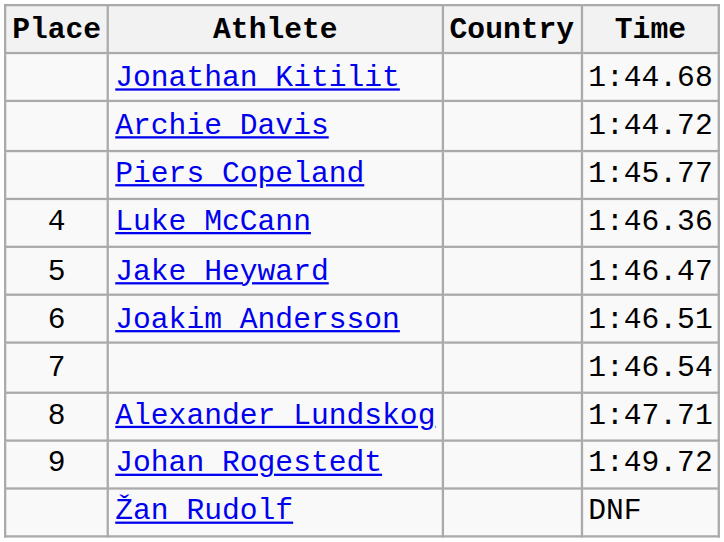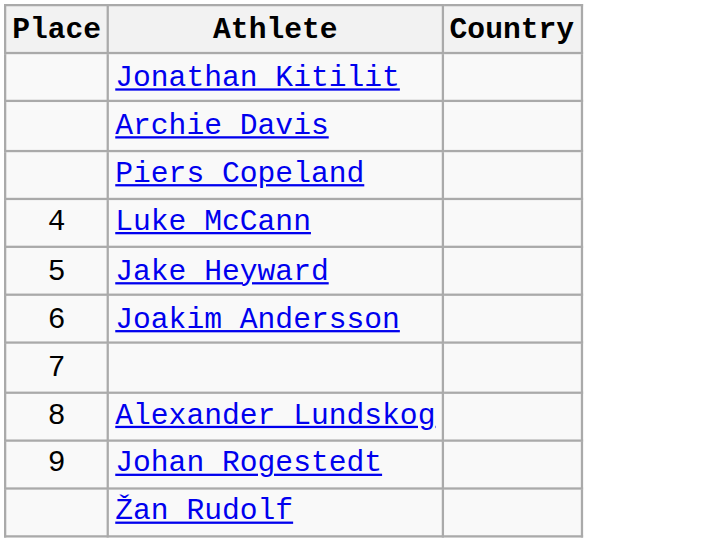 <table class="wikitable">
 <tr>
 <th>Place</th>
 <th>Athlete</th>
 <th>Country</th>
-<th>Time</th>
 </tr>
 <tr>
 <td align=center></td>
 <td><a href='#'>Jonathan Kitilit</a></td>
 <td></td>
-<td>1:44.68</td>
 </tr>
 <tr>
 <td align=center></td>
 <td><a href='#'>Archie Davis</a></td>
 <td></td>
-<td>1:44.72</td>
 </tr>
 <tr>
 <td align=center></td>
 <td><a href='#'>Piers Copeland</a></td>
 <td></td>
-<td>1:45.77</td>
 </tr>
 <tr>
 <td align=center>4</td>
 <td><a href='#'>Luke McCann</a></td>
 <td></td>
-<td>1:46.36</td>
 </tr>
 <tr>
 <td align=center>5</td>
 <td><a href='#'>Jake Heyward</a></td>
 <td></td>
-<td>1:46.47</td>
 </tr>
 <tr>
 <td align=center>6</td>
 <td><a href='#'>Joakim Andersson</a></td>
 <td></td>
-<td>1:46.51</td>
 </tr>
 <tr>
 <td align=center>7</td>
 <td></td>
 <td></td>
-<td>1:46.54</td>
 </tr>
 <tr>
 <td align=center>8</td>
 <td><a href='#'>Alexander Lundskog</a></td>
 <td></td>
-<td>1:47.71</td>
 </tr>
 <tr>
 <td align=center>9</td>
 <td><a href='#'>Johan Rogestedt</a></td>
 <td></td>
-<td>1:49.72</td>
 </tr>
 <tr>
 <td align=center></td>
 <td><a href='#'>Žan Rudolf</a></td>
 <td></td>
-<td>DNF</td>
 </tr>
 </table>
